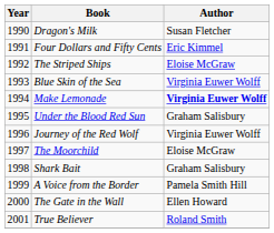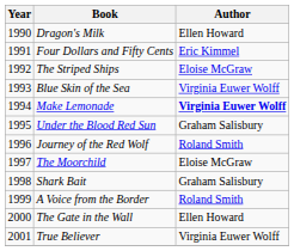 <table class="wikitable sortable">
 <tr>
 <th>Year</th>
 <th>Book</th>
 <th>Author</th>
 </tr>
 <tr>
 <td>1990</td>
 <td><em>Dragon's Milk</em></td>
-<td>Susan Fletcher</td>
+<td>Ellen Howard</td>
 </tr>
 <tr>
 <td>1991</td>
 <td><em>Four Dollars and Fifty Cents</em></td>
 <td><a href='#'>Eric Kimmel</a></td>
 </tr>
 <tr>
 <td>1992</td>
 <td><em>The Striped Ships</em></td>
 <td><a href='#'>Eloise McGraw</a></td>
 </tr>
 <tr>
 <td>1993</td>
 <td><em>Blue Skin of the Sea</em></td>
 <td><a href='#'>Virginia Euwer Wolff</a></td>
 </tr>
 <tr>
 <td>1994</td>
 <td><em><a href='#'>Make Lemonade</a></em></td>
 <td><strong><a href='#'>Virginia Euwer Wolff</a></strong></td>
 </tr>
 <tr>
 <td>1995</td>
 <td><em><a href='#'>Under the Blood Red Sun</a></em></td>
 <td>Graham Salisbury</td>
 </tr>
 <tr>
 <td>1996</td>
 <td><em>Journey of the Red Wolf</em></td>
-<td>Virginia Euwer Wolff</td>
+<td><a href='#'>Roland Smith</a></td>
 </tr>
 <tr>
 <td>1997</td>
 <td><em><a href='#'>The Moorchild</a></em></td>
 <td>Eloise McGraw</td>
 </tr>
 <tr>
 <td>1998</td>
 <td><em>Shark Bait</em></td>
 <td>Graham Salisbury</td>
 </tr>
 <tr>
 <td>1999</td>
 <td><em>A Voice from the Border</em></td>
-<td>Pamela Smith Hill</td>
+<td><a href='#'>Roland Smith</a></td>
 </tr>
 <tr>
 <td>2000</td>
 <td><em>The Gate in the Wall</em></td>
 <td>Ellen Howard</td>
 </tr>
 <tr>
 <td>2001</td>
 <td><em>True Believer</em></td>
-<td><a href='#'>Roland Smith</a></td>
+<td>Virginia Euwer Wolff</td>
 </tr>
 <tr>
 </tr>
 </table>
